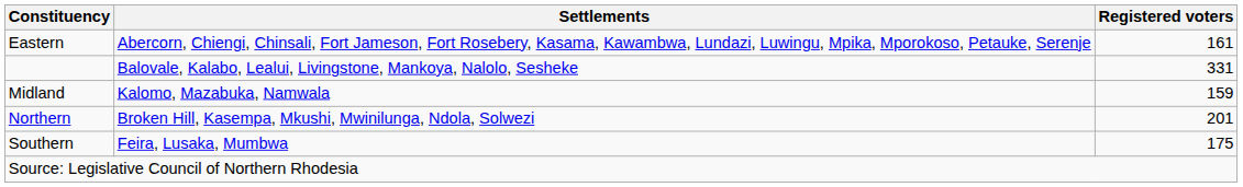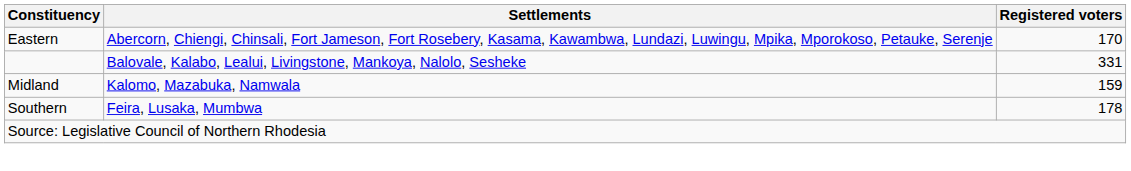 <table class=wikitable>
 <tr>
 <th>Constituency</th>
 <th>Settlements</th>
 <th>Registered voters</th>
 </tr>
 <tr>
 <td>Eastern</td>
 <td><a href='#'>Abercorn</a>, <a href='#'>Chiengi</a>, <a href='#'>Chinsali</a>, <a href='#'>Fort Jameson</a>, <a href='#'>Fort Rosebery</a>, <a href='#'>Kasama</a>, <a href='#'>Kawambwa</a>, <a href='#'>Lundazi</a>, <a href='#'>Luwingu</a>, <a href='#'>Mpika</a>, <a href='#'>Mporokoso</a>, <a href='#'>Petauke</a>, <a href='#'>Serenje</a></td>
-<td align=right>161</td>
+<td align=right>170</td>
 </tr>
 <tr>
 <td></td>
 <td><a href='#'>Balovale</a>, <a href='#'>Kalabo</a>, <a href='#'>Lealui</a>, <a href='#'>Livingstone</a>, <a href='#'>Mankoya</a>, <a href='#'>Nalolo</a>, <a href='#'>Sesheke</a></td>
 <td align=right>331</td>
 </tr>
 <tr>
 <td>Midland</td>
 <td><a href='#'>Kalomo</a>, <a href='#'>Mazabuka</a>, <a href='#'>Namwala</a></td>
 <td align=right>159</td>
 </tr>
 <tr>
-<td><a href='#'>Northern</a></td>
-<td><a href='#'>Broken Hill</a>, <a href='#'>Kasempa</a>, <a href='#'>Mkushi</a>, <a href='#'>Mwinilunga</a>, <a href='#'>Ndola</a>, <a href='#'>Solwezi</a></td>
-<td align=right>201</td>
-</tr>
-<tr>
 <td>Southern</td>
 <td><a href='#'>Feira</a>, <a href='#'>Lusaka</a>, <a href='#'>Mumbwa</a></td>
-<td align=right>175</td>
+<td align=right>178</td>
 </tr>
 <tr>
 <td colspan=3>Source: Legislative Council of Northern Rhodesia</td>
 </tr>
 </table>
